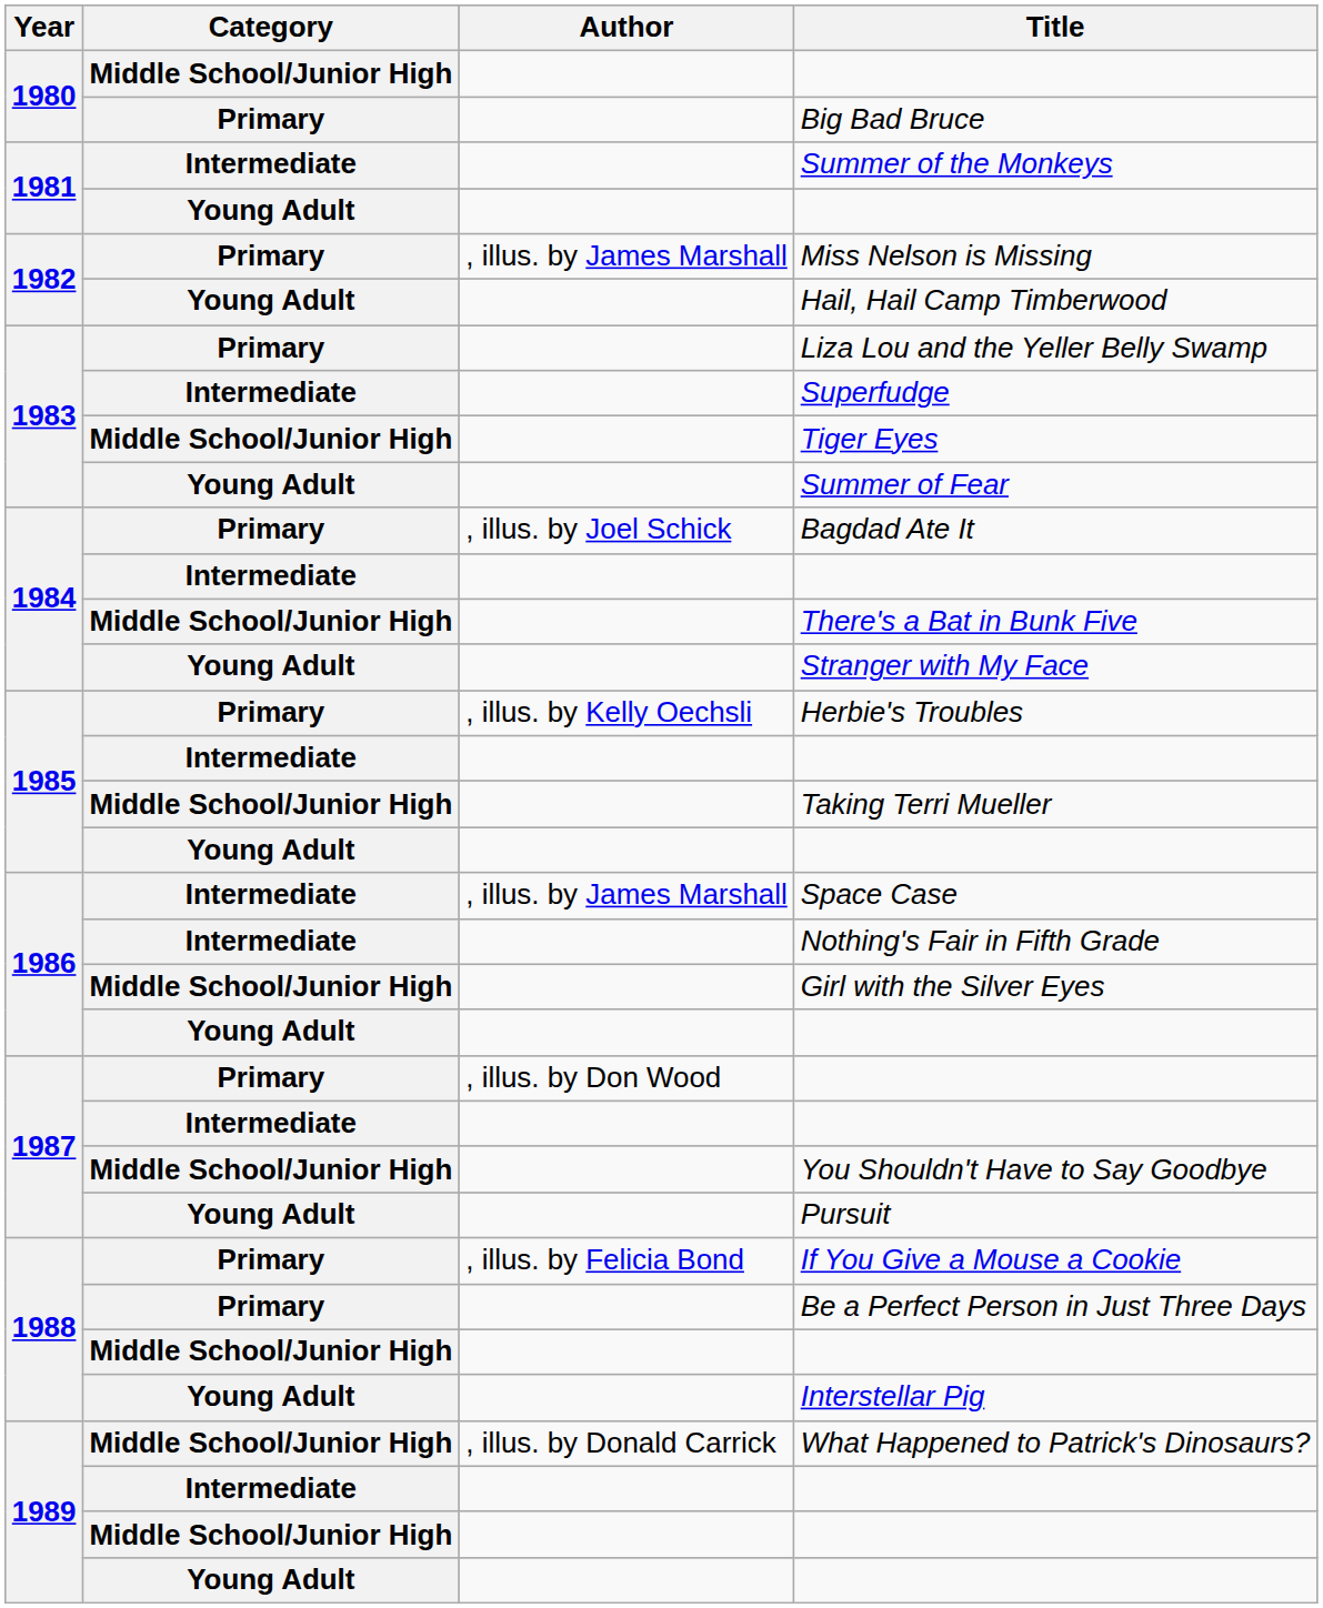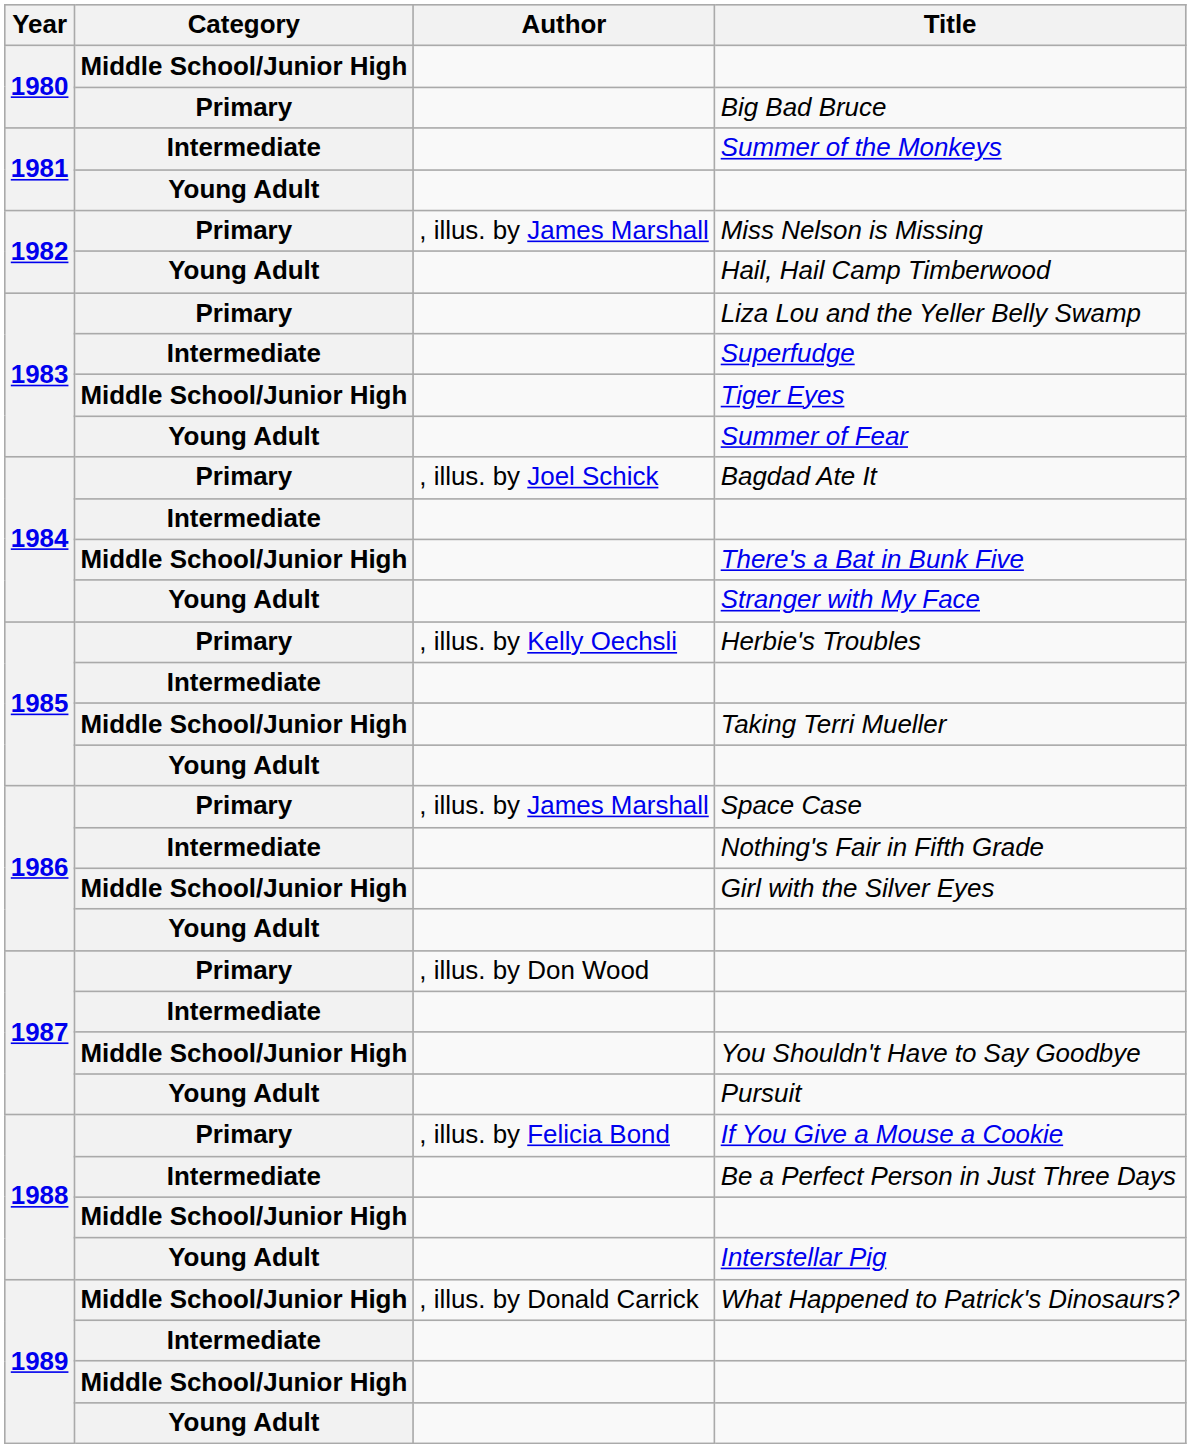 <table class="wikitable sortable mw-collapsible">
 <tr>
 <th>Year</th>
 <th>Category</th>
 <th>Author</th>
 <th>Title</th>
 </tr>
 <tr>
 <th rowspan="2"><a href='#'>1980</a></th>
 <th>Middle School/Junior High</th>
 <td></td>
 <td><em></em></td>
 </tr>
 <tr>
 <th>Primary</th>
 <td></td>
 <td><em>Big Bad Bruce</em></td>
 </tr>
 <tr>
 <th rowspan="2"><a href='#'>1981</a></th>
 <th>Intermediate</th>
 <td></td>
 <td><em><a href='#'>Summer of the Monkeys</a></em></td>
 </tr>
 <tr>
 <th>Young Adult</th>
 <td></td>
 <td><em></em></td>
 </tr>
 <tr>
 <th rowspan="2"><a href='#'>1982</a></th>
 <th>Primary</th>
 <td>, illus. by <a href='#'>James Marshall</a></td>
 <td><em>Miss Nelson is Missing</em></td>
 </tr>
 <tr>
 <th>Young Adult</th>
 <td></td>
 <td><em>Hail, Hail Camp Timberwood</em></td>
 </tr>
 <tr>
 <th rowspan="4"><a href='#'>1983</a></th>
 <th>Primary</th>
 <td></td>
 <td><em>Liza Lou and the Yeller Belly Swamp</em></td>
 </tr>
 <tr>
 <th>Intermediate</th>
 <td></td>
 <td><em><a href='#'>Superfudge</a></em></td>
 </tr>
 <tr>
 <th>Middle School/Junior High</th>
 <td></td>
 <td><em><a href='#'>Tiger Eyes</a></em></td>
 </tr>
 <tr>
 <th>Young Adult</th>
 <td></td>
 <td><em><a href='#'>Summer of Fear</a></em></td>
 </tr>
 <tr>
 <th rowspan="4"><a href='#'>1984</a></th>
 <th>Primary</th>
 <td>, illus. by <a href='#'>Joel Schick</a></td>
 <td><em>Bagdad Ate It</em></td>
 </tr>
 <tr>
 <th>Intermediate</th>
 <td></td>
 <td><em></em></td>
 </tr>
 <tr>
 <th>Middle School/Junior High</th>
 <td></td>
 <td><em><a href='#'>There's a Bat in Bunk Five</a></em></td>
 </tr>
 <tr>
 <th>Young Adult</th>
 <td></td>
 <td><em><a href='#'>Stranger with My Face</a></em></td>
 </tr>
 <tr>
 <th rowspan="4"><a href='#'>1985</a></th>
 <th>Primary</th>
 <td>, illus. by <a href='#'>Kelly Oechsli</a></td>
 <td><em>Herbie's Troubles</em></td>
 </tr>
 <tr>
 <th>Intermediate</th>
 <td></td>
 <td><em></em></td>
 </tr>
 <tr>
 <th>Middle School/Junior High</th>
 <td></td>
 <td><em>Taking Terri Mueller</em></td>
 </tr>
 <tr>
 <th>Young Adult</th>
 <td></td>
 <td><em></em></td>
 </tr>
 <tr>
 <th rowspan="4"><a href='#'>1986</a></th>
-<th>Intermediate</th>
+<th>Primary</th>
 <td>, illus. by <a href='#'>James Marshall</a></td>
 <td><em>Space Case</em></td>
 </tr>
 <tr>
 <th>Intermediate</th>
 <td></td>
 <td><em>Nothing's Fair in Fifth Grade</em></td>
 </tr>
 <tr>
 <th>Middle School/Junior High</th>
 <td></td>
 <td><em>Girl with the Silver Eyes</em></td>
 </tr>
 <tr>
 <th>Young Adult</th>
 <td></td>
 <td><em></em></td>
 </tr>
 <tr>
 <th rowspan="4"><a href='#'>1987</a></th>
 <th>Primary</th>
 <td>, illus. by Don Wood</td>
 <td><em></em></td>
 </tr>
 <tr>
 <th>Intermediate</th>
 <td></td>
 <td><em></em></td>
 </tr>
 <tr>
 <th>Middle School/Junior High</th>
 <td></td>
 <td><em>You Shouldn't Have to Say Goodbye</em></td>
 </tr>
 <tr>
 <th>Young Adult</th>
 <td></td>
 <td><em>Pursuit</em></td>
 </tr>
 <tr>
 <th rowspan="4"><a href='#'>1988</a></th>
 <th>Primary</th>
 <td>, illus. by <a href='#'>Felicia Bond</a></td>
 <td><em><a href='#'>If You Give a Mouse a Cookie</a></em></td>
 </tr>
 <tr>
-<th>Primary</th>
+<th>Intermediate</th>
 <td></td>
 <td><em>Be a Perfect Person in Just Three Days</em></td>
 </tr>
 <tr>
 <th>Middle School/Junior High</th>
 <td></td>
 <td><em></em></td>
 </tr>
 <tr>
 <th>Young Adult</th>
 <td></td>
 <td><em><a href='#'>Interstellar Pig</a></em></td>
 </tr>
 <tr>
 <th rowspan="4"><a href='#'>1989</a></th>
 <th>Middle School/Junior High</th>
 <td>, illus. by Donald Carrick</td>
 <td><em>What Happened to Patrick's Dinosaurs?</em></td>
 </tr>
 <tr>
 <th>Intermediate</th>
 <td></td>
 <td><em></em></td>
 </tr>
 <tr>
 <th>Middle School/Junior High</th>
 <td></td>
 <td><em></em></td>
 </tr>
 <tr>
 <th>Young Adult</th>
 <td></td>
 <td><em></em></td>
 </tr>
 </table>
